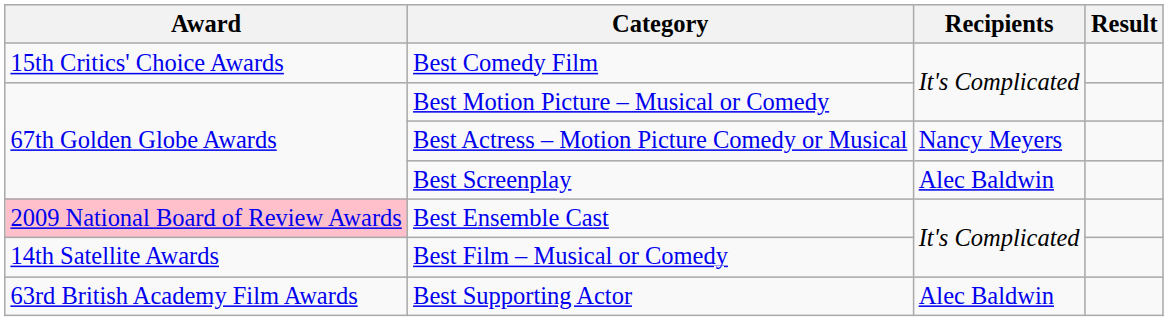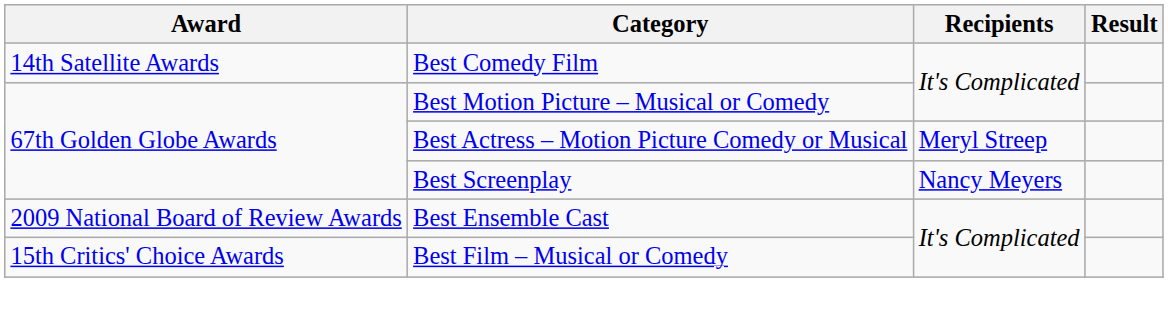 <table class="wikitable sortable plainrowheaders">
 <tr>
 <th scope="col">Award</th>
 <th scope="col">Category</th>
 <th scope="col">Recipients</th>
 <th scope="col">Result</th>
 </tr>
 <tr>
-<td><a href='#'>15th Critics' Choice Awards</a></td>
+<td><a href='#'>14th Satellite Awards</a></td>
 <td><a href='#'>Best Comedy Film</a></td>
 <td rowspan="2"><em>It's Complicated</em></td>
 <td></td>
 </tr>
 <tr>
 <td rowspan="3"><a href='#'>67th Golden Globe Awards</a></td>
 <td><a href='#'>Best Motion Picture – Musical or Comedy</a></td>
 <td></td>
 </tr>
 <tr>
 <td><a href='#'>Best Actress – Motion Picture Comedy or Musical</a></td>
+<td><a href='#'>Meryl Streep</a></td>
+<td></td>
+</tr>
+<tr>
+<td><a href='#'>Best Screenplay</a></td>
 <td><a href='#'>Nancy Meyers</a></td>
 <td></td>
 </tr>
 <tr>
-<td><a href='#'>Best Screenplay</a></td>
-<td><a href='#'>Alec Baldwin</a></td>
-<td></td>
-</tr>
-<tr>
-<td style="background: pink;"><a href='#'>2009 National Board of Review Awards</a></td>
+<td><a href='#'>2009 National Board of Review Awards</a></td>
 <td><a href='#'>Best Ensemble Cast</a></td>
 <td rowspan="2"><em>It's Complicated</em></td>
 <td></td>
 </tr>
 <tr>
-<td><a href='#'>14th Satellite Awards</a></td>
+<td><a href='#'>15th Critics' Choice Awards</a></td>
 <td><a href='#'>Best Film – Musical or Comedy</a></td>
 <td></td>
 </tr>
-<tr>
-<td><a href='#'>63rd British Academy Film Awards</a></td>
-<td><a href='#'>Best Supporting Actor</a></td>
-<td><a href='#'>Alec Baldwin</a></td>
-<td></td>
-</tr>
 </table>
